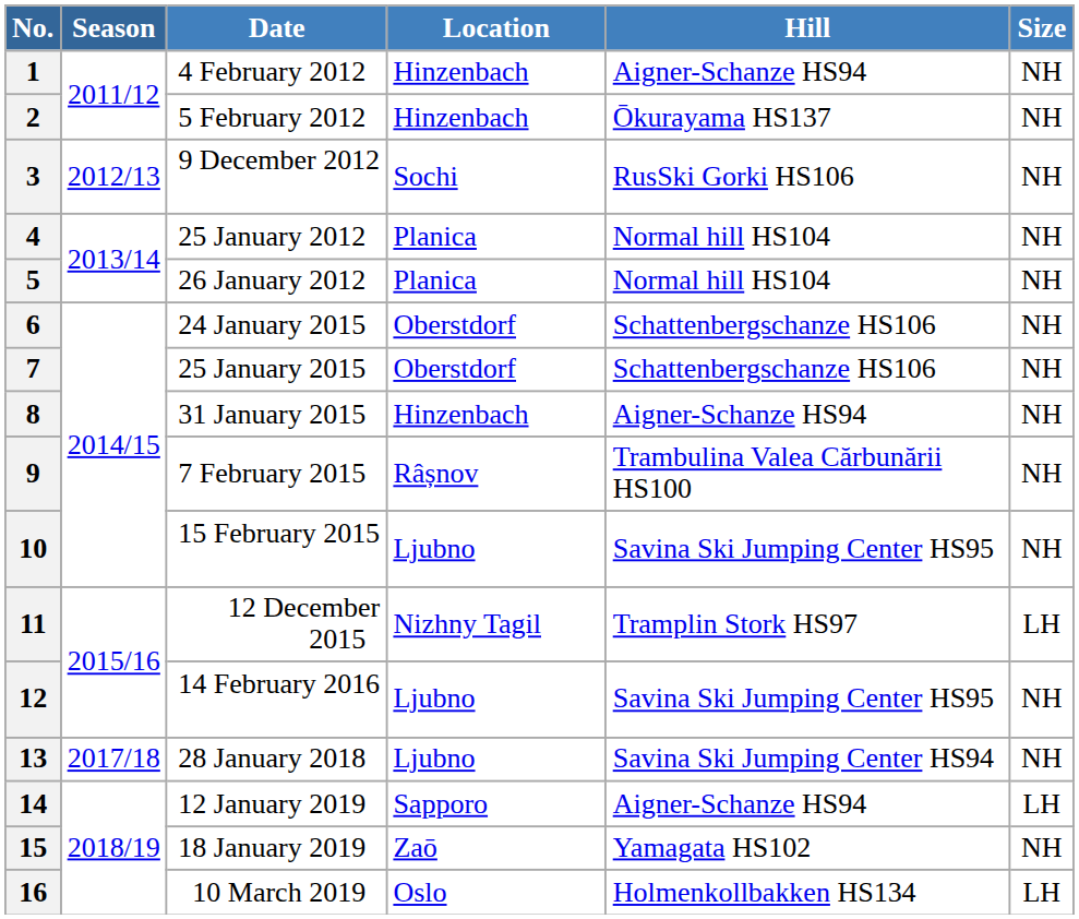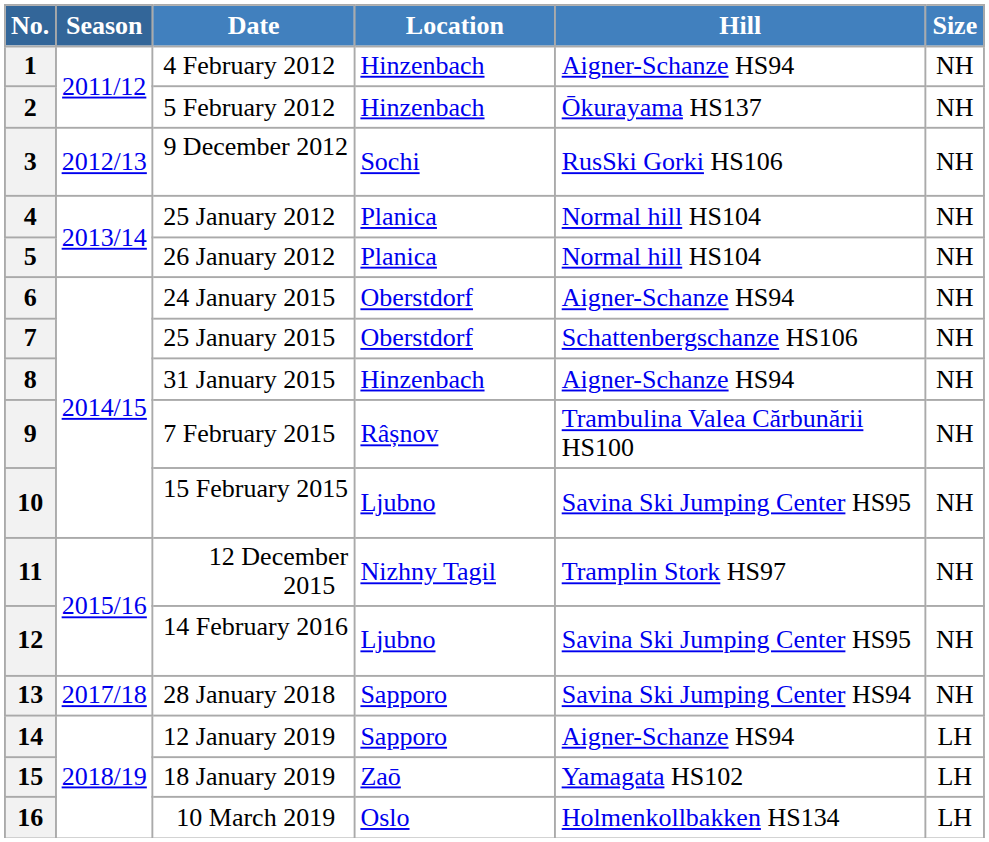 <table class="wikitable sortable" style="font-size:86%; line-height:15px; text-align:left; border:grey solid 1px; border-collapse:collapse; background:#ffffff;">
 <tr style="background:#efefef;">
 <th style="background-color:#369; color:white; width:10px;">No.</th>
 <th style="background-color:#369; color:white;  width:30px;">Season</th>
 <th style="background-color:#4180be; color:white; width:100px;">Date</th>
 <th style="background-color:#4180be; color:white; width:100px;">Location</th>
 <th style="background-color:#4180be; color:white; width:189px;">Hill</th>
 <th style="background-color:#4180be; color:white; width:25px;">Size</th>
 </tr>
 <tr>
 <th scope=row style="text-align:center;">1</th>
 <td rowspan=2 align=center><a href='#'>2011/12</a></td>
 <td align=right>4 February 2012  </td>
 <td> <a href='#'>Hinzenbach</a></td>
 <td><a href='#'>Aigner-Schanze</a> HS94</td>
 <td align=center>NH</td>
 </tr>
 <tr>
 <th scope=row style="text-align:center;">2</th>
 <td align=right>5 February 2012  </td>
 <td> <a href='#'>Hinzenbach</a></td>
 <td><a href='#'>Ōkurayama</a> HS137</td>
 <td align=center>NH</td>
 </tr>
 <tr>
 <th scope=row style="text-align:center;">3</th>
 <td align=center><a href='#'>2012/13</a></td>
 <td align=right>9 December 2012  </td>
 <td> <a href='#'>Sochi</a></td>
 <td><a href='#'>RusSki Gorki</a> HS106</td>
 <td align=center>NH</td>
 </tr>
 <tr>
 <th scope=row style="text-align:center;">4</th>
 <td rowspan=2 align=center><a href='#'>2013/14</a></td>
 <td align=right>25 January 2012  </td>
 <td> <a href='#'>Planica</a></td>
 <td><a href='#'>Normal hill</a> HS104</td>
 <td align=center>NH</td>
 </tr>
 <tr>
 <th scope=row style="text-align:center;">5</th>
 <td align=right>26 January 2012  </td>
 <td> <a href='#'>Planica</a></td>
 <td><a href='#'>Normal hill</a> HS104</td>
 <td align=center>NH</td>
 </tr>
 <tr>
 <th scope=row style="text-align:center;">6</th>
 <td rowspan=5 align=center><a href='#'>2014/15</a></td>
 <td align=right>24 January 2015  </td>
 <td> <a href='#'>Oberstdorf</a></td>
-<td><a href='#'>Schattenbergschanze</a> HS106</td>
+<td><a href='#'>Aigner-Schanze</a> HS94</td>
 <td align=center>NH</td>
 </tr>
 <tr>
 <th scope=row style="text-align:center;">7</th>
 <td align=right>25 January 2015  </td>
 <td> <a href='#'>Oberstdorf</a></td>
 <td><a href='#'>Schattenbergschanze</a> HS106</td>
 <td align=center>NH</td>
 </tr>
 <tr>
 <th scope=row style="text-align:center;">8</th>
 <td align=right>31 January 2015  </td>
 <td> <a href='#'>Hinzenbach</a></td>
 <td><a href='#'>Aigner-Schanze</a> HS94</td>
 <td align=center>NH</td>
 </tr>
 <tr>
 <th scope=row style="text-align:center;">9</th>
 <td align=right>7 February 2015  </td>
 <td> <a href='#'>Râșnov</a></td>
 <td><a href='#'>Trambulina Valea Cărbunării</a> HS100</td>
 <td align=center>NH</td>
 </tr>
 <tr>
 <th scope=row style="text-align:center;">10</th>
 <td align=right>15 February 2015  </td>
 <td> <a href='#'>Ljubno</a></td>
 <td><a href='#'>Savina Ski Jumping Center</a> HS95</td>
 <td align=center>NH</td>
 </tr>
 <tr>
 <th scope=row style="text-align:center;">11</th>
 <td rowspan=2 align=center><a href='#'>2015/16</a></td>
 <td align=right>12 December 2015  </td>
 <td> <a href='#'>Nizhny Tagil</a></td>
 <td><a href='#'>Tramplin Stork</a> HS97</td>
-<td align=center>LH</td>
+<td align=center>NH</td>
 </tr>
 <tr>
 <th scope=row style="text-align:center;">12</th>
 <td align=right>14 February 2016  </td>
 <td> <a href='#'>Ljubno</a></td>
 <td><a href='#'>Savina Ski Jumping Center</a> HS95</td>
 <td align=center>NH</td>
 </tr>
 <tr>
 <th scope=row style="text-align:center;">13</th>
 <td align=center><a href='#'>2017/18</a></td>
 <td align=right>28 January 2018  </td>
-<td> <a href='#'>Ljubno</a></td>
+<td> <a href='#'>Sapporo</a></td>
 <td><a href='#'>Savina Ski Jumping Center</a> HS94</td>
 <td align=center>NH</td>
 </tr>
 <tr>
 <th scope=row style="text-align:center;">14</th>
 <td align=center rowspan=3><a href='#'>2018/19</a></td>
 <td align=right>12 January 2019  </td>
 <td> <a href='#'>Sapporo</a></td>
 <td><a href='#'>Aigner-Schanze</a> HS94</td>
 <td align=center>LH</td>
 </tr>
 <tr>
 <th scope=row style="text-align:center;">15</th>
 <td align=right>18 January 2019  </td>
 <td> <a href='#'>Zaō</a></td>
 <td><a href='#'>Yamagata</a> HS102</td>
-<td align=center>NH</td>
+<td align=center>LH</td>
 </tr>
 <tr>
 <th scope=row style="text-align:center;">16</th>
 <td align=right>10 March 2019  </td>
 <td> <a href='#'>Oslo</a></td>
 <td><a href='#'>Holmenkollbakken</a> HS134</td>
 <td align=center>LH</td>
 </tr>
 </table>
